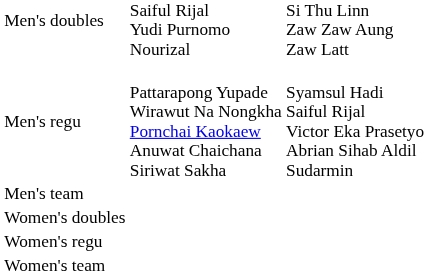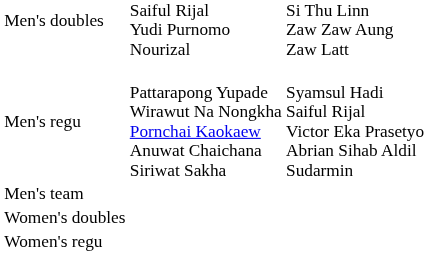 <table>
 <tr>
 <td rowspan=2>Men's doubles</td>
 <td rowspan=2><br>Saiful Rijal<br> Yudi Purnomo<br>Nourizal</td>
 <td rowspan=2><br>Si Thu Linn<br>Zaw Zaw Aung<br>Zaw Latt</td>
 <td></td>
 </tr>
 <tr>
 <td></td>
 </tr>
 <tr>
 <td rowspan=2>Men's regu</td>
 <td rowspan=2> <br> Pattarapong Yupade <br> Wirawut Na Nongkha <br> <a href='#'>Pornchai Kaokaew</a> <br> Anuwat Chaichana<br> Siriwat Sakha</td>
 <td rowspan=2> <br> Syamsul Hadi <br> Saiful Rijal<br> Victor Eka Prasetyo<br> Abrian Sihab Aldil <br> Sudarmin</td>
 <td></td>
 </tr>
 <tr>
 <td></td>
 </tr>
 <tr>
 <td rowspan=2>Men's team</td>
 <td rowspan=2></td>
 <td rowspan=2></td>
 <td></td>
 </tr>
 <tr>
 <td></td>
 </tr>
 <tr>
 <td rowspan=2>Women's doubles</td>
 <td rowspan=2></td>
 <td rowspan=2></td>
 <td></td>
 </tr>
 <tr>
 <td></td>
 </tr>
 <tr>
 <td rowspan=2>Women's regu</td>
 <td rowspan=2></td>
 <td rowspan=2></td>
 <td></td>
 </tr>
 <tr>
 <td></td>
 </tr>
-<tr>
-<td>Women's team</td>
-<td></td>
-<td></td>
-<td></td>
-</tr>
 </table>
